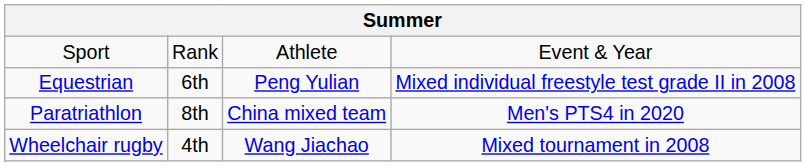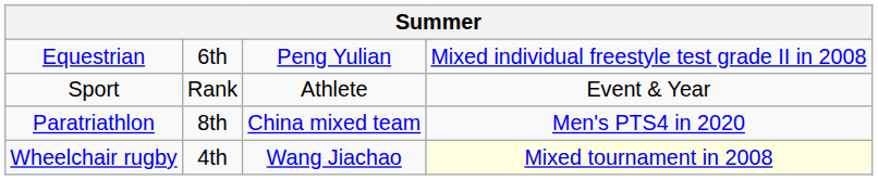 <table class="wikitable" style="text-align:center; font-size:90%;">
 <tr>
 <th colspan=4>Summer</th>
+</tr>
+<tr>
+<td> <a href='#'>Equestrian</a></td>
+<td>6th</td>
+<td><a href='#'>Peng Yulian</a></td>
+<td><a href='#'>Mixed individual freestyle test grade II in 2008</a></td>
 </tr>
 <tr>
 <td>Sport</td>
 <td>Rank</td>
 <td>Athlete</td>
 <td>Event & Year</td>
-</tr>
-<tr>
-<td> <a href='#'>Equestrian</a></td>
-<td>6th</td>
-<td><a href='#'>Peng Yulian</a></td>
-<td><a href='#'>Mixed individual freestyle test grade II in 2008</a></td>
 </tr>
 <tr>
 <td> <a href='#'>Paratriathlon</a></td>
 <td>8th</td>
 <td><a href='#'>China mixed team</a></td>
 <td><a href='#'>Men's PTS4 in 2020</a></td>
 </tr>
 <tr>
 <td> <a href='#'>Wheelchair rugby</a></td>
 <td>4th</td>
 <td><a href='#'>Wang Jiachao</a></td>
-<td><a href='#'>Mixed tournament in 2008</a></td>
+<td style="background: lightyellow;"><a href='#'>Mixed tournament in 2008</a></td>
 </tr>
 </table>
